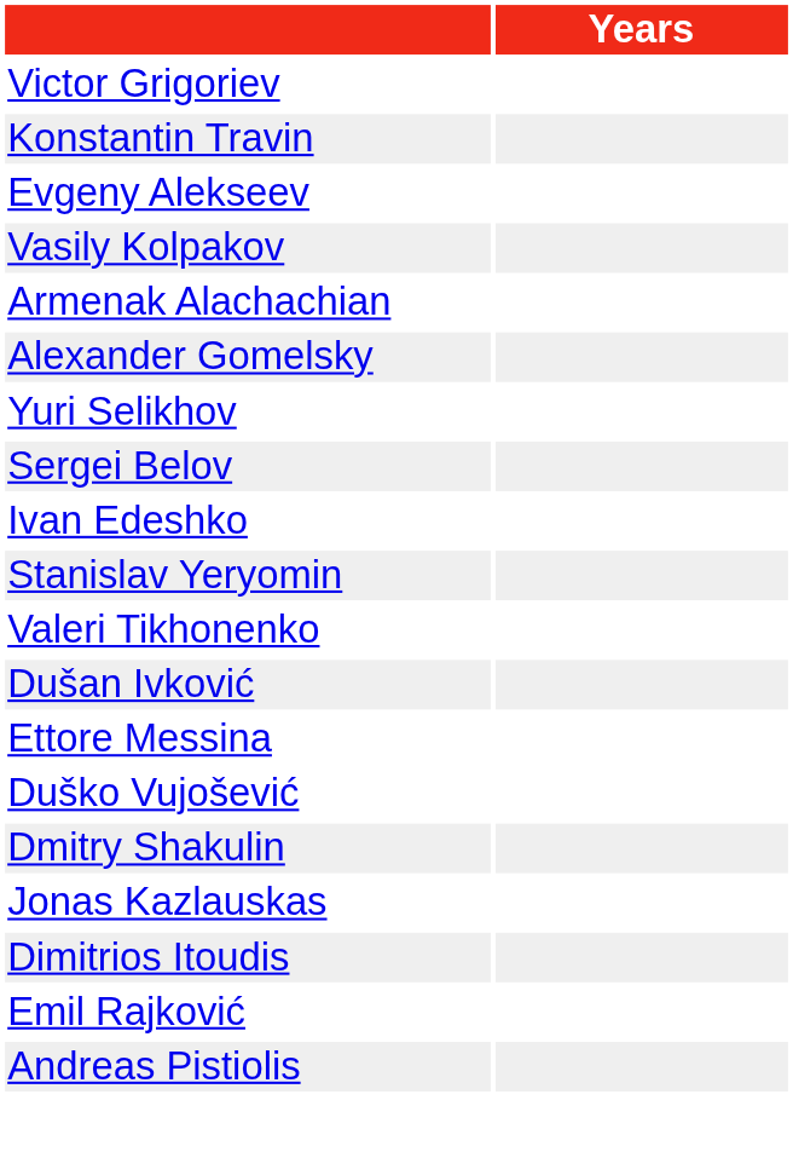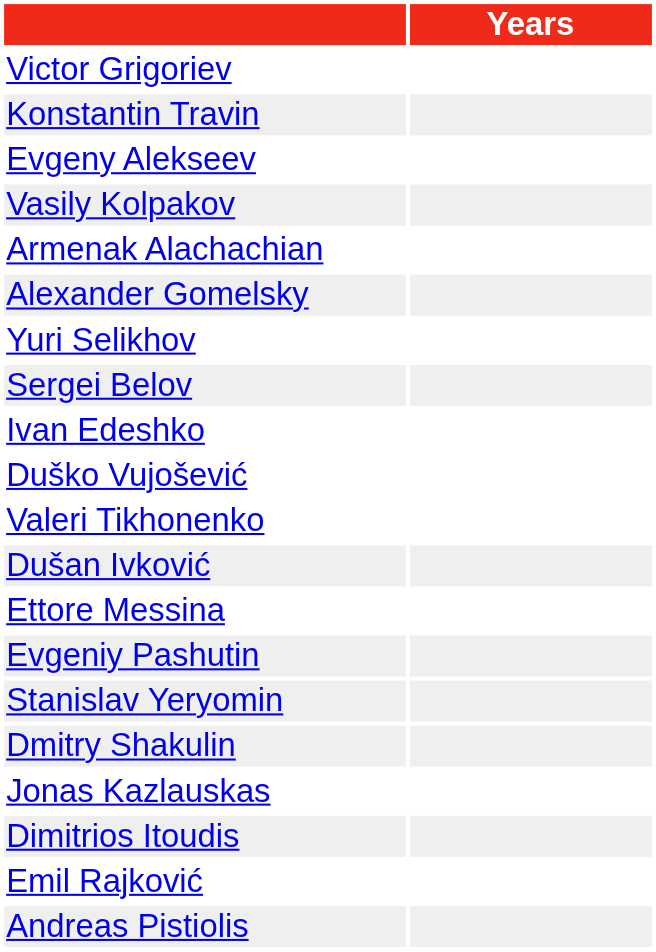 <table>
 <tr style="color:#FFFFFF; background:#F02A18;">
 <th width="50%"><a href='#'></a></th>
 <th width="30%">Years</th>
 </tr>
 <tr>
 <td> <a href='#'>Victor Grigoriev</a></td>
 <td></td>
 </tr>
 <tr bgcolor="#EFEFEF">
 <td> <a href='#'>Konstantin Travin</a></td>
 <td></td>
 </tr>
 <tr>
 <td> <a href='#'>Evgeny Alekseev</a></td>
 <td></td>
 </tr>
 <tr bgcolor="#EFEFEF">
 <td> <a href='#'>Vasily Kolpakov</a></td>
 <td></td>
 </tr>
 <tr>
 <td> <a href='#'>Armenak Alachachian</a></td>
 <td></td>
 </tr>
 <tr bgcolor="#EFEFEF">
 <td> <a href='#'>Alexander Gomelsky</a></td>
 <td></td>
 </tr>
 <tr>
 <td> <a href='#'>Yuri Selikhov</a></td>
 <td></td>
 </tr>
 <tr bgcolor="#EFEFEF">
 <td> <a href='#'>Sergei Belov</a></td>
 <td></td>
 </tr>
 <tr>
 <td> <a href='#'>Ivan Edeshko</a></td>
 <td></td>
 </tr>
-<tr bgcolor="#EFEFEF">
-<td>  <a href='#'>Stanislav Yeryomin</a></td>
+<tr>
+<td> <a href='#'>Duško Vujošević</a></td>
 <td></td>
 </tr>
 <tr>
 <td> <a href='#'>Valeri Tikhonenko</a></td>
 <td></td>
 </tr>
 <tr bgcolor="#EFEFEF">
 <td> <a href='#'>Dušan Ivković</a></td>
 <td></td>
 </tr>
 <tr>
 <td> <a href='#'>Ettore Messina</a></td>
 <td></td>
 </tr>
-<tr>
-<td> <a href='#'>Duško Vujošević</a></td>
+<tr bgcolor="#EFEFEF">
+<td> <a href='#'>Evgeniy Pashutin</a></td>
+<td></td>
+</tr>
+<tr bgcolor="#EFEFEF">
+<td>  <a href='#'>Stanislav Yeryomin</a></td>
 <td></td>
 </tr>
 <tr bgcolor="#EFEFEF">
 <td> <a href='#'>Dmitry Shakulin</a></td>
 <td></td>
 </tr>
 <tr>
 <td> <a href='#'>Jonas Kazlauskas</a></td>
 <td></td>
 </tr>
 <tr bgcolor="#EFEFEF">
 <td> <a href='#'>Dimitrios Itoudis</a></td>
 <td></td>
 </tr>
 <tr>
 <td> <a href='#'>Emil Rajković</a></td>
 <td></td>
 </tr>
 <tr bgcolor="#EFEFEF">
 <td> <a href='#'>Andreas Pistiolis</a></td>
 <td></td>
 </tr>
 </table>
